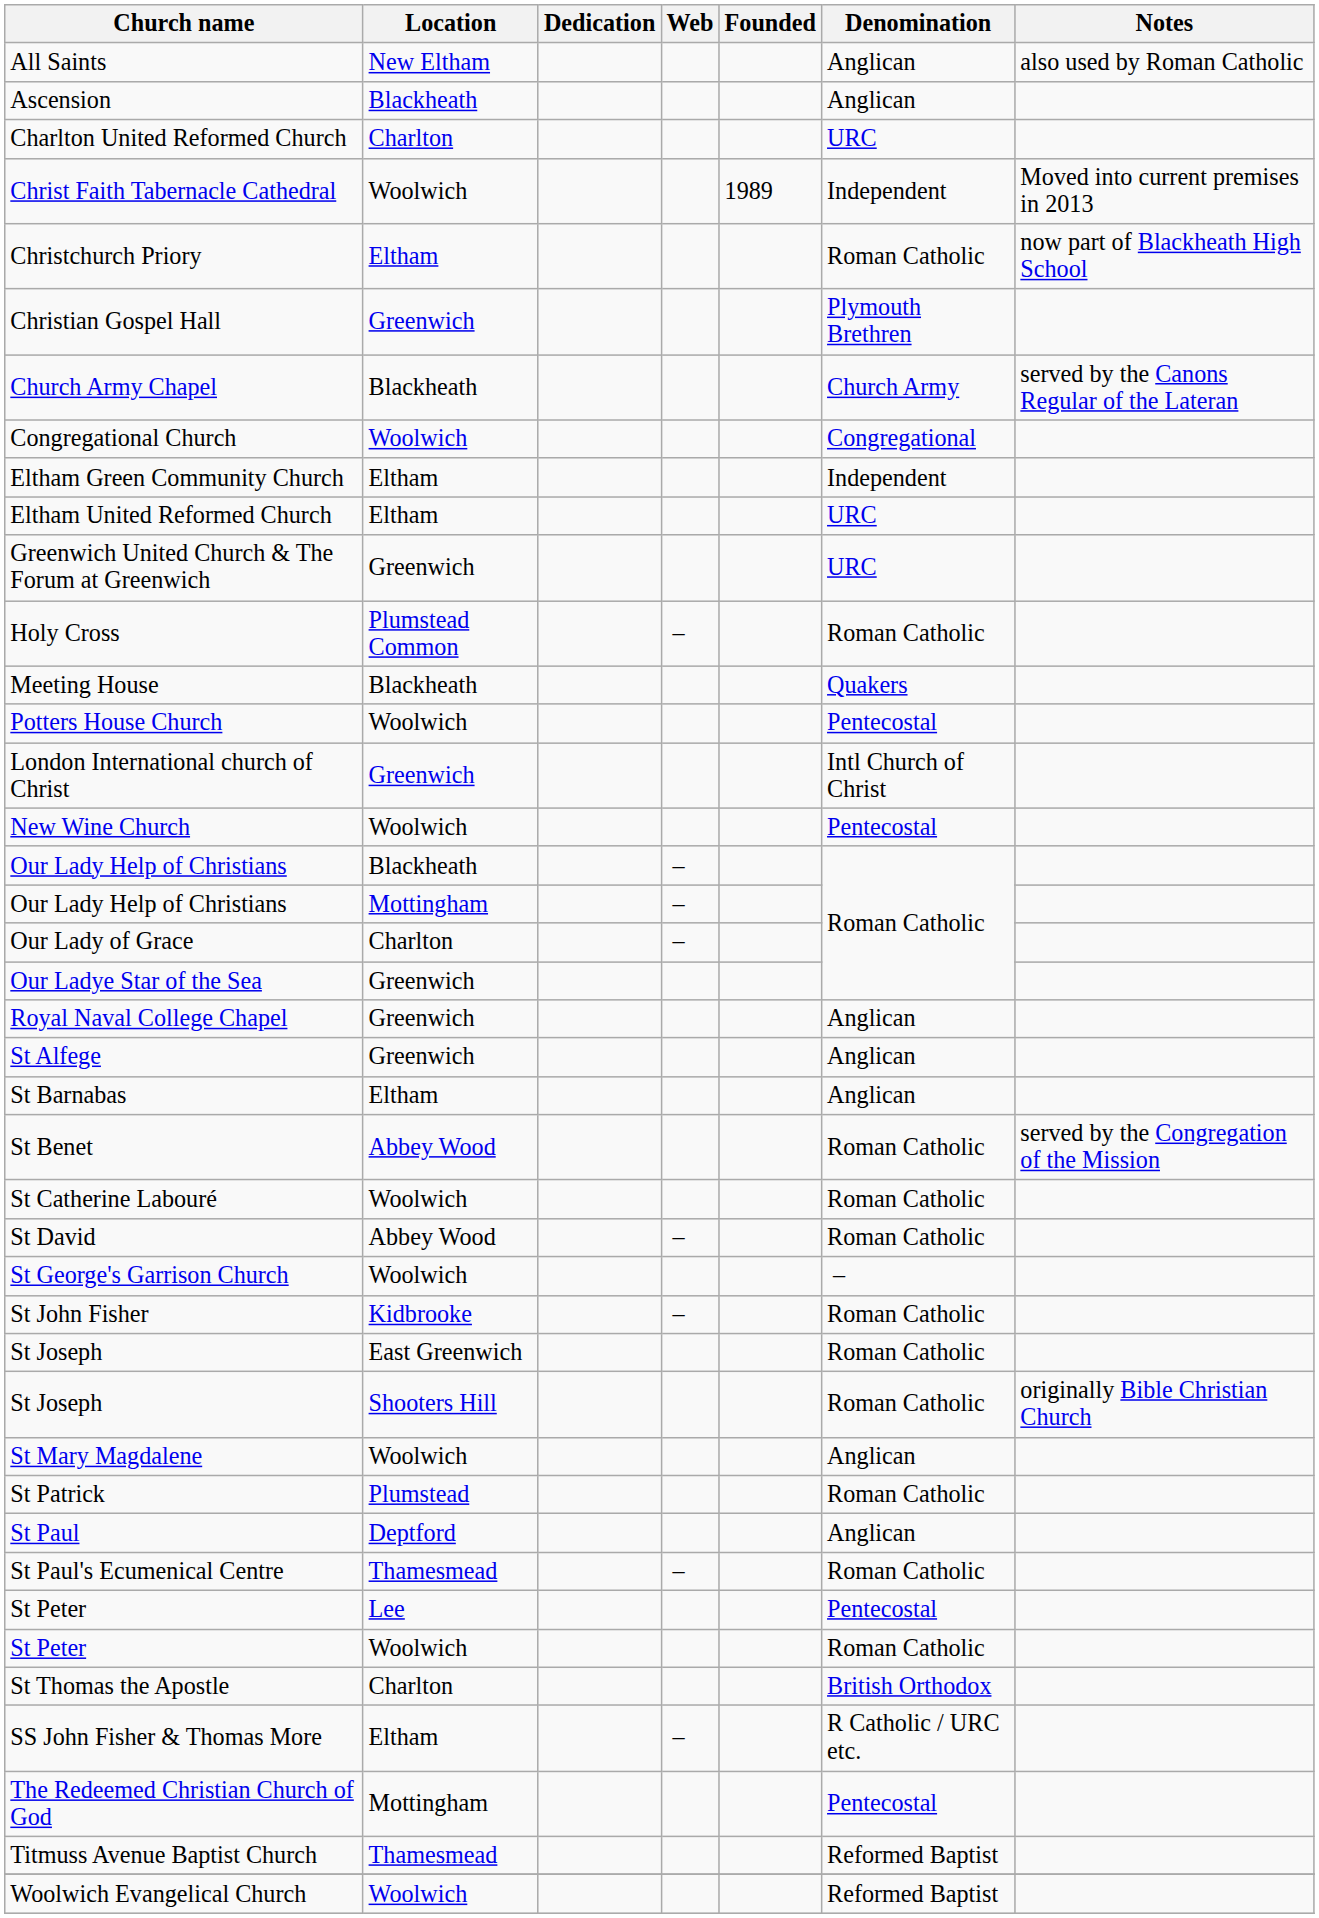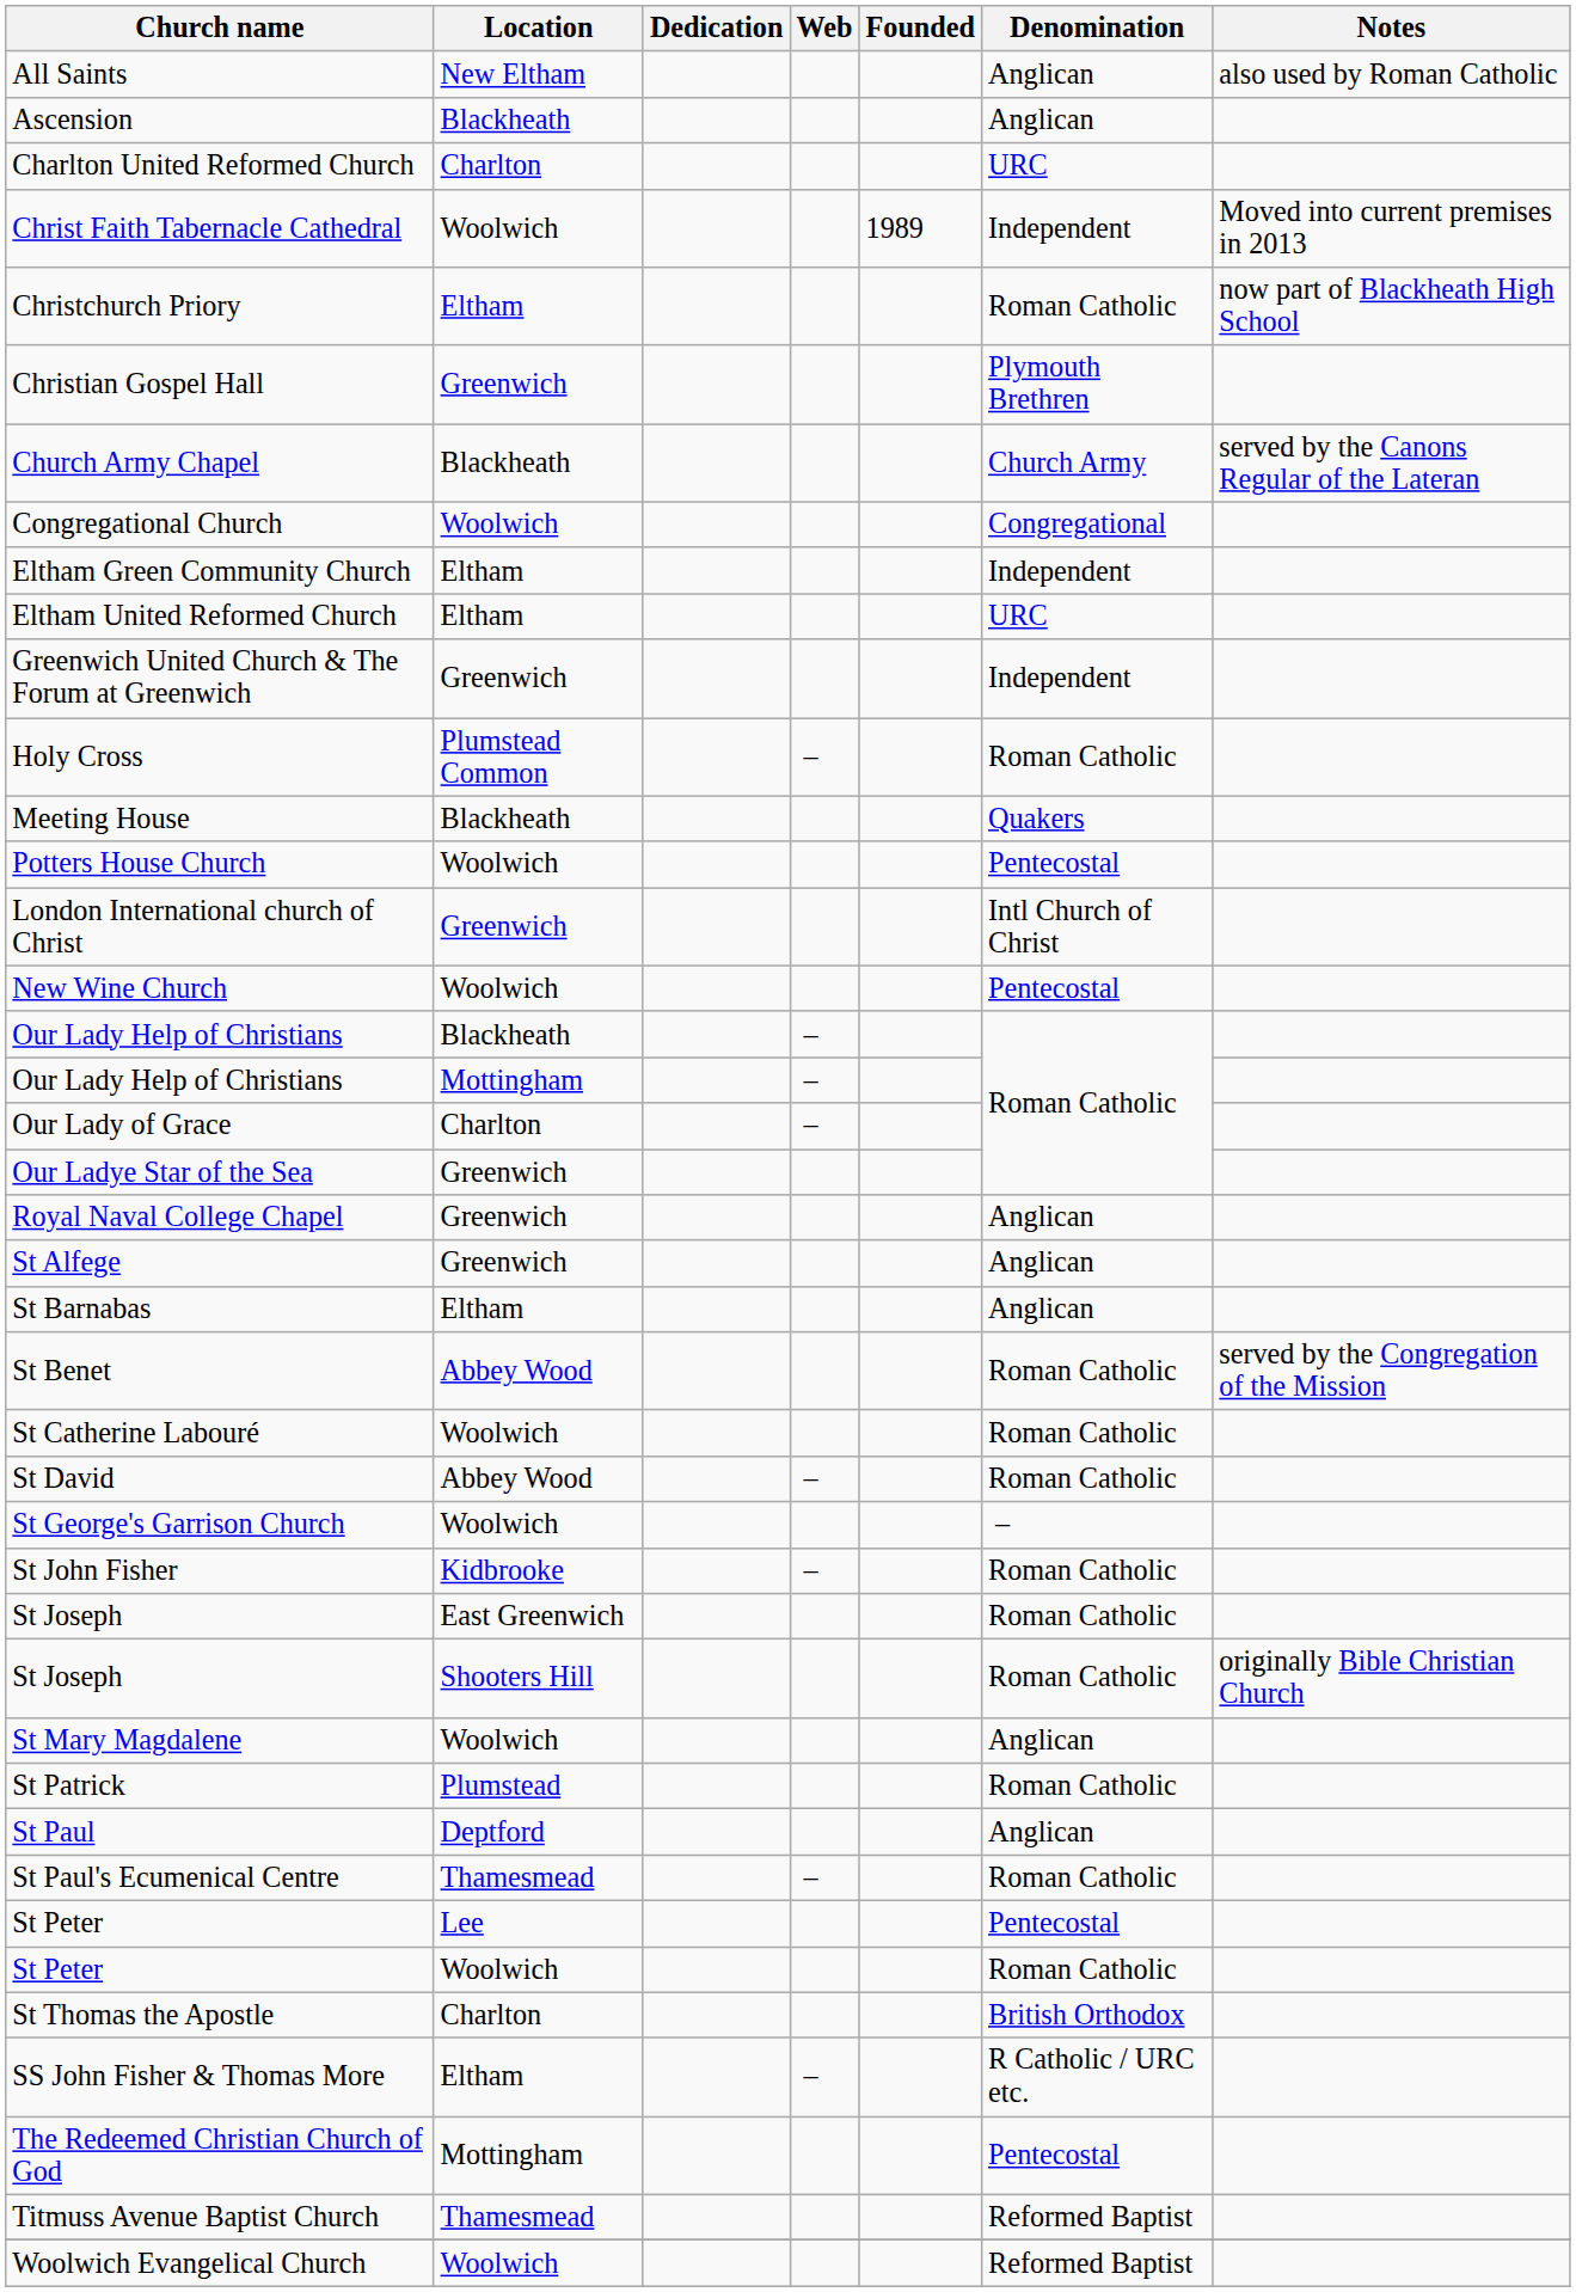 <table class="wikitable sortable">
 <tr>
 <th>Church name</th>
 <th>Location</th>
 <th>Dedication</th>
 <th>Web</th>
 <th>Founded</th>
 <th>Denomination</th>
 <th>Notes</th>
 </tr>
 <tr>
 <td>All Saints</td>
 <td><a href='#'>New Eltham</a></td>
 <td></td>
 <td></td>
 <td></td>
 <td>Anglican</td>
 <td>also used by Roman Catholic</td>
 </tr>
 <tr>
 <td>Ascension</td>
 <td><a href='#'>Blackheath</a></td>
 <td></td>
 <td></td>
 <td></td>
 <td>Anglican</td>
 <td></td>
 </tr>
 <tr>
 <td>Charlton United Reformed Church</td>
 <td><a href='#'>Charlton</a></td>
 <td></td>
 <td></td>
 <td></td>
 <td><a href='#'>URC</a></td>
 <td></td>
 </tr>
 <tr>
 <td><a href='#'>Christ Faith Tabernacle Cathedral</a></td>
 <td>Woolwich</td>
 <td></td>
 <td></td>
 <td>1989</td>
 <td>Independent</td>
 <td>Moved into current premises in 2013</td>
 </tr>
 <tr>
 <td>Christchurch Priory</td>
 <td><a href='#'>Eltham</a></td>
 <td></td>
 <td></td>
 <td></td>
 <td>Roman Catholic</td>
 <td>now part of <a href='#'>Blackheath High School</a></td>
 </tr>
 <tr>
 <td>Christian Gospel Hall</td>
 <td><a href='#'>Greenwich</a></td>
 <td></td>
 <td></td>
 <td></td>
 <td><a href='#'>Plymouth Brethren</a></td>
 <td></td>
 </tr>
 <tr>
 <td><a href='#'>Church Army Chapel</a></td>
 <td>Blackheath</td>
 <td></td>
 <td></td>
 <td></td>
 <td><a href='#'>Church Army</a></td>
 <td>served by the <a href='#'>Canons Regular of the Lateran</a></td>
 </tr>
 <tr>
 <td>Congregational Church</td>
 <td><a href='#'>Woolwich</a></td>
 <td></td>
 <td></td>
 <td></td>
 <td><a href='#'>Congregational</a></td>
 <td></td>
 </tr>
 <tr>
 <td>Eltham Green Community Church</td>
 <td>Eltham</td>
 <td></td>
 <td></td>
 <td></td>
 <td>Independent</td>
 <td></td>
 </tr>
 <tr>
 <td>Eltham United Reformed Church</td>
 <td>Eltham</td>
 <td></td>
 <td></td>
 <td></td>
 <td><a href='#'>URC</a></td>
 <td></td>
 </tr>
 <tr>
 <td>Greenwich United Church & The Forum at Greenwich</td>
 <td>Greenwich</td>
 <td></td>
 <td></td>
 <td></td>
-<td><a href='#'>URC</a></td>
+<td>Independent</td>
 <td></td>
 </tr>
 <tr>
 <td>Holy Cross</td>
 <td><a href='#'>Plumstead Common</a></td>
 <td></td>
 <td> –</td>
 <td></td>
 <td>Roman Catholic</td>
 <td></td>
 </tr>
 <tr>
 <td>Meeting House</td>
 <td>Blackheath</td>
 <td></td>
 <td></td>
 <td></td>
 <td><a href='#'>Quakers</a></td>
 <td></td>
 </tr>
 <tr>
 <td><a href='#'>Potters House Church</a></td>
 <td>Woolwich</td>
 <td></td>
 <td></td>
 <td></td>
 <td><a href='#'>Pentecostal</a></td>
 <td></td>
 </tr>
 <tr>
 <td>London International church of Christ</td>
 <td><a href='#'>Greenwich</a></td>
 <td></td>
 <td></td>
 <td></td>
 <td>Intl Church of Christ</td>
 <td></td>
 </tr>
 <tr>
 <td><a href='#'>New Wine Church</a></td>
 <td>Woolwich</td>
 <td></td>
 <td></td>
 <td></td>
 <td><a href='#'>Pentecostal</a></td>
 <td></td>
 </tr>
 <tr>
 <td><a href='#'>Our Lady Help of Christians</a></td>
 <td>Blackheath</td>
 <td></td>
 <td> –</td>
 <td></td>
 <td rowspan="4">Roman Catholic</td>
 <td></td>
 </tr>
 <tr>
 <td>Our Lady Help of Christians</td>
 <td><a href='#'>Mottingham</a></td>
 <td></td>
 <td> –</td>
 <td></td>
 <td></td>
 </tr>
 <tr>
 <td>Our Lady of Grace</td>
 <td>Charlton</td>
 <td></td>
 <td> –</td>
 <td></td>
 <td></td>
 </tr>
 <tr>
 <td><a href='#'>Our Ladye Star of the Sea</a></td>
 <td>Greenwich</td>
 <td></td>
 <td></td>
 <td></td>
 <td></td>
 </tr>
 <tr>
 <td><a href='#'>Royal Naval College Chapel</a></td>
 <td>Greenwich</td>
 <td></td>
 <td></td>
 <td></td>
 <td>Anglican</td>
 <td></td>
 </tr>
 <tr>
 <td><a href='#'>St Alfege</a></td>
 <td>Greenwich</td>
 <td></td>
 <td></td>
 <td></td>
 <td>Anglican</td>
 <td></td>
 </tr>
 <tr>
 <td>St Barnabas</td>
 <td>Eltham</td>
 <td></td>
 <td></td>
 <td></td>
 <td>Anglican</td>
 <td></td>
 </tr>
 <tr>
 <td>St Benet</td>
 <td><a href='#'>Abbey Wood</a></td>
 <td></td>
 <td></td>
 <td></td>
 <td>Roman Catholic</td>
 <td>served by the <a href='#'>Congregation of the Mission</a></td>
 </tr>
 <tr>
 <td>St Catherine Labouré</td>
 <td>Woolwich</td>
 <td></td>
 <td></td>
 <td></td>
 <td>Roman Catholic</td>
 <td></td>
 </tr>
 <tr>
 <td>St David</td>
 <td>Abbey Wood</td>
 <td></td>
 <td> –</td>
 <td></td>
 <td>Roman Catholic</td>
 <td></td>
 </tr>
 <tr>
 <td><a href='#'>St George's Garrison Church</a></td>
 <td>Woolwich</td>
 <td></td>
 <td></td>
 <td></td>
 <td> –</td>
 <td></td>
 </tr>
 <tr>
 <td>St John Fisher</td>
 <td><a href='#'>Kidbrooke</a></td>
 <td></td>
 <td> –</td>
 <td></td>
 <td>Roman Catholic</td>
 <td></td>
 </tr>
 <tr>
 <td>St Joseph</td>
 <td>East Greenwich</td>
 <td></td>
 <td></td>
 <td></td>
 <td>Roman Catholic</td>
 <td></td>
 </tr>
 <tr>
 <td>St Joseph</td>
 <td><a href='#'>Shooters Hill</a></td>
 <td></td>
 <td></td>
 <td></td>
 <td>Roman Catholic</td>
 <td>originally <a href='#'>Bible Christian Church</a></td>
 </tr>
 <tr>
 <td><a href='#'>St Mary Magdalene</a></td>
 <td>Woolwich</td>
 <td></td>
 <td></td>
 <td></td>
 <td>Anglican</td>
 <td></td>
 </tr>
 <tr>
 <td>St Patrick</td>
 <td><a href='#'>Plumstead</a></td>
 <td></td>
 <td></td>
 <td></td>
 <td>Roman Catholic</td>
 <td></td>
 </tr>
 <tr>
 <td><a href='#'>St Paul</a></td>
 <td><a href='#'>Deptford</a></td>
 <td></td>
 <td></td>
 <td></td>
 <td>Anglican</td>
 <td></td>
 </tr>
 <tr>
 <td>St Paul's Ecumenical Centre</td>
 <td><a href='#'>Thamesmead</a></td>
 <td></td>
 <td> –</td>
 <td></td>
 <td>Roman Catholic</td>
 <td></td>
 </tr>
 <tr>
 <td>St Peter</td>
 <td><a href='#'>Lee</a></td>
 <td></td>
 <td> </td>
 <td></td>
 <td><a href='#'>Pentecostal</a></td>
 <td></td>
 </tr>
 <tr>
 <td><a href='#'>St Peter</a></td>
 <td>Woolwich</td>
 <td></td>
 <td></td>
 <td></td>
 <td>Roman Catholic</td>
 <td></td>
 </tr>
 <tr>
 <td>St Thomas the Apostle</td>
 <td>Charlton</td>
 <td></td>
 <td></td>
 <td></td>
 <td><a href='#'>British Orthodox</a></td>
 <td></td>
 </tr>
 <tr>
 <td>SS John Fisher & Thomas More</td>
 <td>Eltham</td>
 <td></td>
 <td> –</td>
 <td></td>
 <td>R Catholic / URC etc.</td>
 <td></td>
 </tr>
 <tr>
 <td><a href='#'>The Redeemed Christian Church of God</a></td>
 <td>Mottingham</td>
 <td></td>
 <td></td>
 <td></td>
 <td><a href='#'>Pentecostal</a></td>
 <td></td>
 </tr>
 <tr>
 <td>Titmuss Avenue Baptist Church</td>
 <td><a href='#'>Thamesmead</a></td>
 <td></td>
 <td></td>
 <td></td>
 <td>Reformed Baptist</td>
 <td></td>
 </tr>
 <tr>
 </tr>
 <tr>
 <td>Woolwich Evangelical Church</td>
 <td><a href='#'>Woolwich</a></td>
 <td></td>
 <td></td>
 <td></td>
 <td>Reformed Baptist</td>
 <td></td>
 </tr>
 <tr>
 </tr>
 </table>
